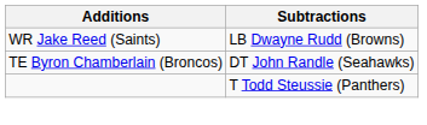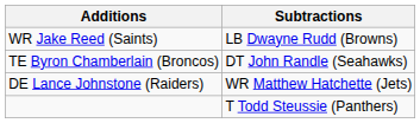 <table class="wikitable">
 <tr>
 <th>Additions</th>
 <th>Subtractions</th>
 </tr>
 <tr>
 <td>WR <a href='#'>Jake Reed</a> (Saints)</td>
 <td>LB <a href='#'>Dwayne Rudd</a> (Browns)</td>
 </tr>
 <tr>
 <td>TE <a href='#'>Byron Chamberlain</a> (Broncos)</td>
 <td>DT <a href='#'>John Randle</a> (Seahawks)</td>
 </tr>
 <tr>
+<td>DE <a href='#'>Lance Johnstone</a> (Raiders)</td>
+<td>WR <a href='#'>Matthew Hatchette</a> (Jets)</td>
+</tr>
+<tr>
 <td></td>
 <td>T <a href='#'>Todd Steussie</a> (Panthers)</td>
 </tr>
 </table>
